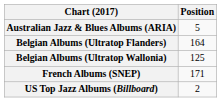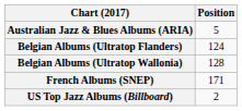 <table class="wikitable sortable plainrowheaders" style="text-align:center">
 <tr>
 <th scope="col">Chart (2017)</th>
 <th scope="col">Position</th>
 </tr>
 <tr>
 <th scope="row">Australian Jazz & Blues Albums (ARIA)</th>
 <td>5</td>
 </tr>
 <tr>
 <th scope="row">Belgian Albums (Ultratop Flanders)</th>
-<td>164</td>
+<td>124</td>
 </tr>
 <tr>
 <th scope="row">Belgian Albums (Ultratop Wallonia)</th>
-<td>125</td>
+<td>128</td>
 </tr>
 <tr>
 <th scope="row">French Albums (SNEP)</th>
 <td>171</td>
 </tr>
 <tr>
 <th scope="row">US Top Jazz Albums (<em>Billboard</em>)</th>
 <td>2</td>
 </tr>
 </table>
